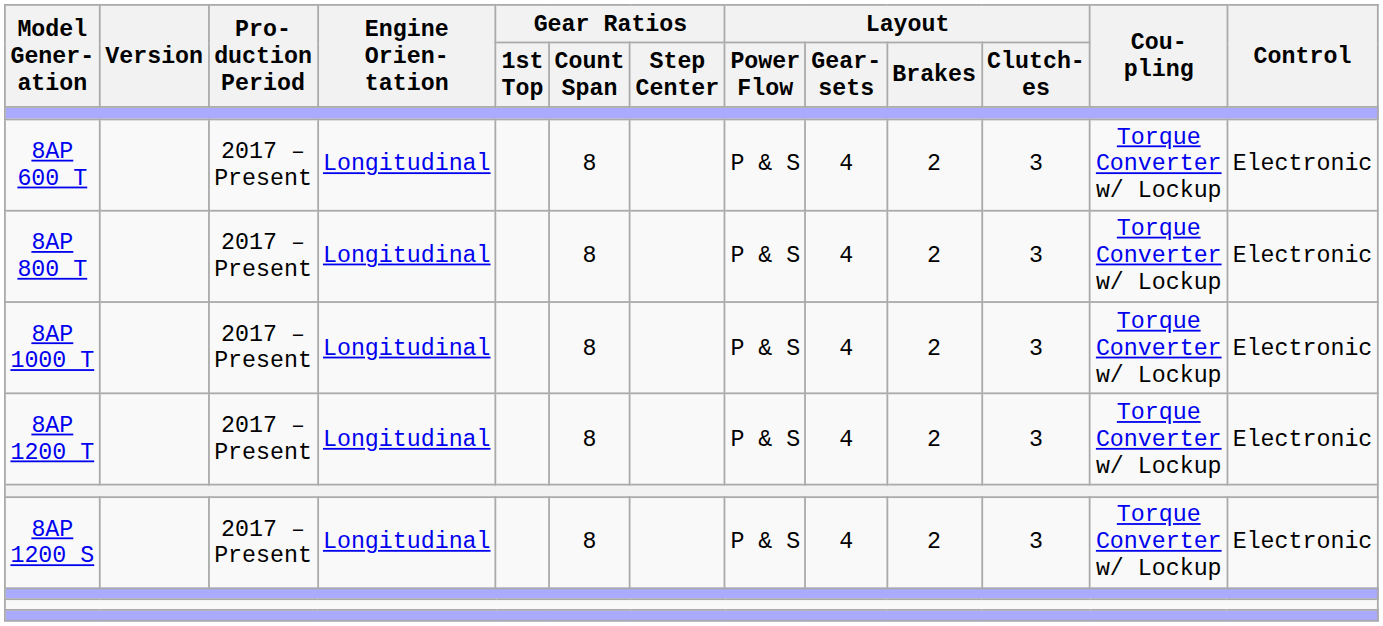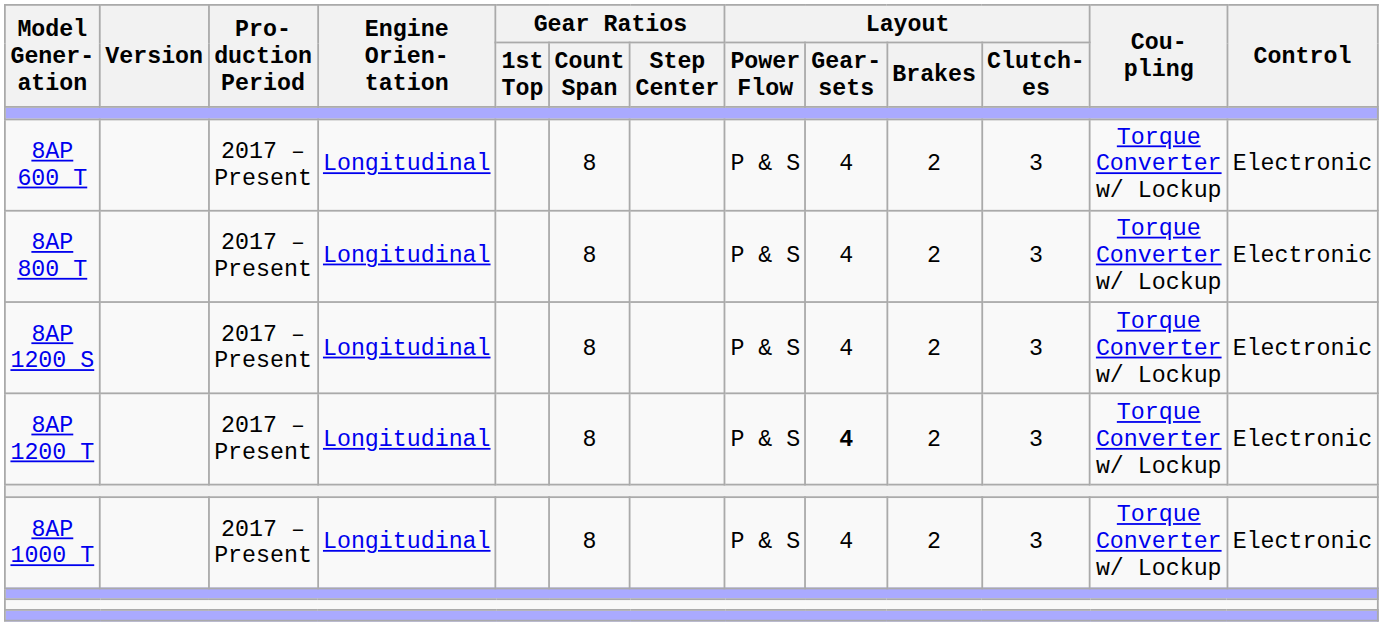 <table class="sortable wikitable collapsible" style="text-align:center">
 <tr>
 <th rowspan=2>Model<br>Gener-<br>ation</th>
 <th rowspan=2>Version</th>
 <th rowspan=2>Pro-<br>duction<br>Period</th>
 <th rowspan=2>Engine<br>Orien-<br>tation</th>
 <th colspan=3>Gear Ratios</th>
 <th colspan=4>Layout</th>
 <th rowspan=2>Cou-<br>pling</th>
 <th rowspan=2>Control</th>
 </tr>
 <tr>
 <th>1st<br>Top</th>
 <th>Count<br>Span</th>
 <th>Step<br>Center</th>
 <th>Power<br>Flow</th>
 <th>Gear-<br>sets</th>
 <th>Brakes</th>
 <th>Clutch-<br>es</th>
 </tr>
 <tr>
 <td colspan=13 style="background:#AAF;"></td>
 </tr>
 <tr>
 <td><a href='#'>8AP<br>600 T</a></td>
 <td></td>
 <td>2017 –<br>Present</td>
 <td><a href='#'>Longitudinal</a></td>
 <td><br></td>
 <td>8<br></td>
 <td><br></td>
 <td>P & S</td>
 <td>4</td>
 <td>2</td>
 <td>3</td>
 <td><a href='#'>Torque<br>Converter</a><br>w/ Lockup</td>
 <td>Electronic</td>
 </tr>
 <tr>
 <td><a href='#'>8AP<br>800 T</a></td>
 <td></td>
 <td>2017 –<br>Present</td>
 <td><a href='#'>Longitudinal</a></td>
 <td><br></td>
 <td>8<br></td>
 <td><br></td>
 <td>P & S</td>
 <td>4</td>
 <td>2</td>
 <td>3</td>
 <td><a href='#'>Torque<br>Converter</a><br>w/ Lockup</td>
 <td>Electronic</td>
 </tr>
 <tr>
-<td><a href='#'>8AP<br>1000 T</a></td>
+<td><a href='#'>8AP<br>1200 S</a></td>
 <td></td>
 <td>2017 –<br>Present</td>
 <td><a href='#'>Longitudinal</a></td>
 <td><br></td>
 <td>8<br></td>
 <td><br></td>
 <td>P & S</td>
 <td>4</td>
 <td>2</td>
 <td>3</td>
 <td><a href='#'>Torque<br>Converter</a><br>w/ Lockup</td>
 <td>Electronic</td>
 </tr>
 <tr>
 <td><a href='#'>8AP<br>1200 T</a></td>
 <td></td>
 <td>2017 –<br>Present</td>
 <td><a href='#'>Longitudinal</a></td>
 <td><br></td>
 <td>8<br></td>
 <td><br></td>
 <td>P & S</td>
-<td>4</td>
+<td><strong>4</strong></td>
 <td>2</td>
 <td>3</td>
 <td><a href='#'>Torque<br>Converter</a><br>w/ Lockup</td>
 <td>Electronic</td>
 </tr>
 <tr>
 <th colspan=13></th>
 </tr>
 <tr>
-<td><a href='#'>8AP<br>1200 S</a></td>
+<td><a href='#'>8AP<br>1000 T</a></td>
 <td></td>
 <td>2017 –<br>Present</td>
 <td><a href='#'>Longitudinal</a></td>
 <td><br></td>
 <td>8<br></td>
 <td><br></td>
 <td>P & S</td>
 <td>4</td>
 <td>2</td>
 <td>3</td>
 <td><a href='#'>Torque<br>Converter</a><br>w/ Lockup</td>
 <td>Electronic</td>
 </tr>
 <tr>
 <td colspan=13 style="background:#AAF;"></td>
 </tr>
 <tr>
 <td colspan=13></td>
 </tr>
 <tr>
 <td colspan=13 style="background:#AAF;"></td>
 </tr>
 </table>
